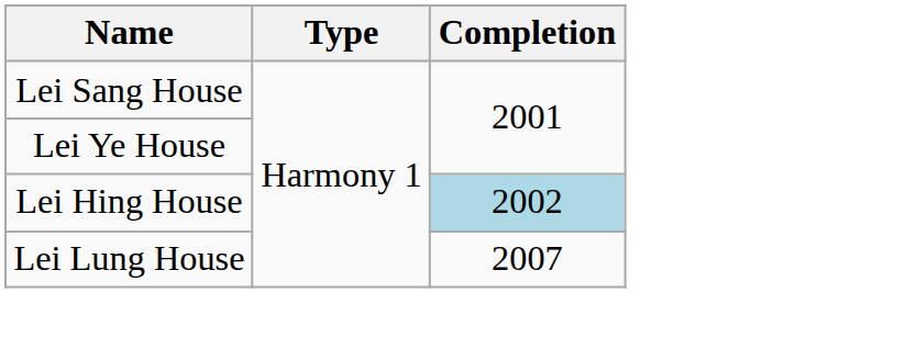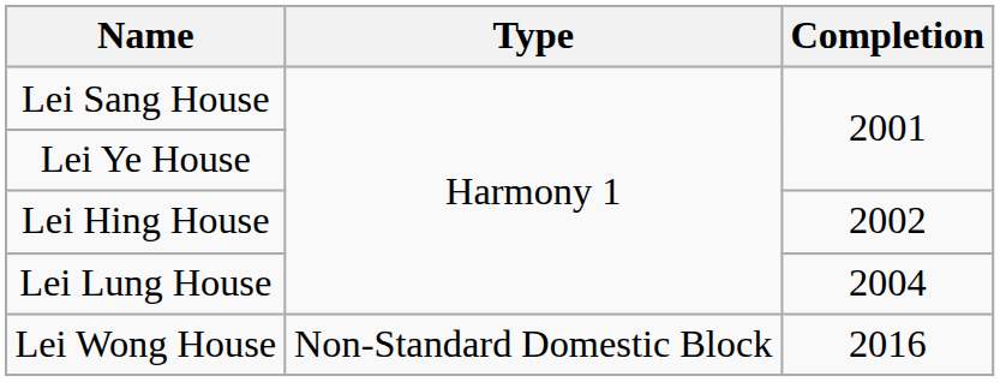 <table class="wikitable" style="text-align: center">
 <tr>
 <th>Name</th>
 <th>Type</th>
 <th>Completion</th>
 </tr>
 <tr>
 <td>Lei Sang House</td>
 <td rowspan="4">Harmony 1</td>
 <td rowspan="2">2001</td>
 </tr>
 <tr>
 <td>Lei Ye House</td>
 </tr>
 <tr>
 <td>Lei Hing House</td>
-<td style="background: lightblue;">2002</td>
+<td>2002</td>
 </tr>
 <tr>
 <td>Lei Lung House</td>
-<td>2007</td>
+<td>2004</td>
+</tr>
+<tr>
+<td>Lei Wong House</td>
+<td rowspan="1">Non-Standard Domestic Block</td>
+<td>2016</td>
 </tr>
 </table>
